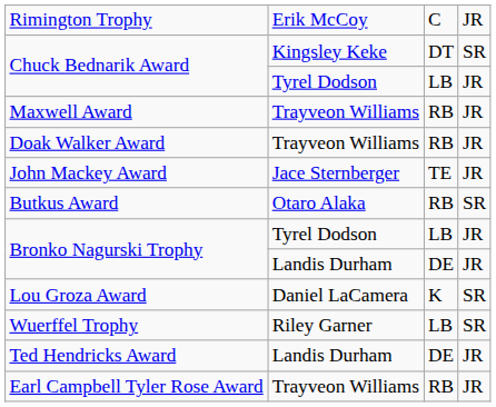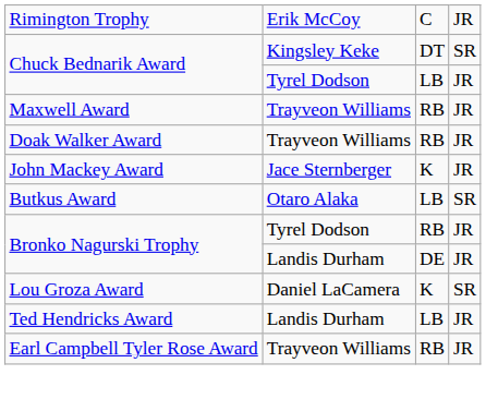 <table class="wikitable">
 <tr>
 <td><a href='#'>Rimington Trophy</a></td>
 <td><a href='#'>Erik McCoy</a></td>
 <td>C</td>
 <td>JR</td>
 </tr>
 <tr>
 <td rowspan=2><a href='#'>Chuck Bednarik Award</a></td>
 <td><a href='#'>Kingsley Keke</a></td>
 <td>DT</td>
 <td>SR</td>
 </tr>
 <tr>
 <td><a href='#'>Tyrel Dodson</a></td>
 <td>LB</td>
 <td>JR</td>
 </tr>
 <tr>
 <td><a href='#'>Maxwell Award</a></td>
 <td><a href='#'>Trayveon Williams</a></td>
 <td>RB</td>
 <td>JR</td>
 </tr>
 <tr>
 <td><a href='#'>Doak Walker Award</a></td>
 <td>Trayveon Williams</td>
 <td>RB</td>
 <td>JR</td>
 </tr>
 <tr>
 <td><a href='#'>John Mackey Award</a></td>
 <td><a href='#'>Jace Sternberger</a></td>
-<td>TE</td>
+<td>K</td>
 <td>JR</td>
 </tr>
 <tr>
 <td><a href='#'>Butkus Award</a></td>
 <td><a href='#'>Otaro Alaka</a></td>
-<td>RB</td>
+<td>LB</td>
 <td>SR</td>
 </tr>
 <tr>
 <td rowspan=2><a href='#'>Bronko Nagurski Trophy</a></td>
 <td>Tyrel Dodson</td>
-<td>LB</td>
+<td>RB</td>
 <td>JR</td>
 </tr>
 <tr>
 <td>Landis Durham</td>
 <td>DE</td>
 <td>JR</td>
 </tr>
 <tr>
 <td><a href='#'>Lou Groza Award</a></td>
 <td>Daniel LaCamera</td>
 <td>K</td>
 <td>SR</td>
 </tr>
 <tr>
-<td><a href='#'>Wuerffel Trophy</a></td>
-<td>Riley Garner</td>
-<td>LB</td>
-<td>SR</td>
-</tr>
-<tr>
 <td><a href='#'>Ted Hendricks Award</a></td>
 <td>Landis Durham</td>
-<td>DE</td>
+<td>LB</td>
 <td>JR</td>
 </tr>
 <tr>
 <td><a href='#'>Earl Campbell Tyler Rose Award</a></td>
 <td>Trayveon Williams</td>
 <td>RB</td>
 <td>JR</td>
 </tr>
 </table>
